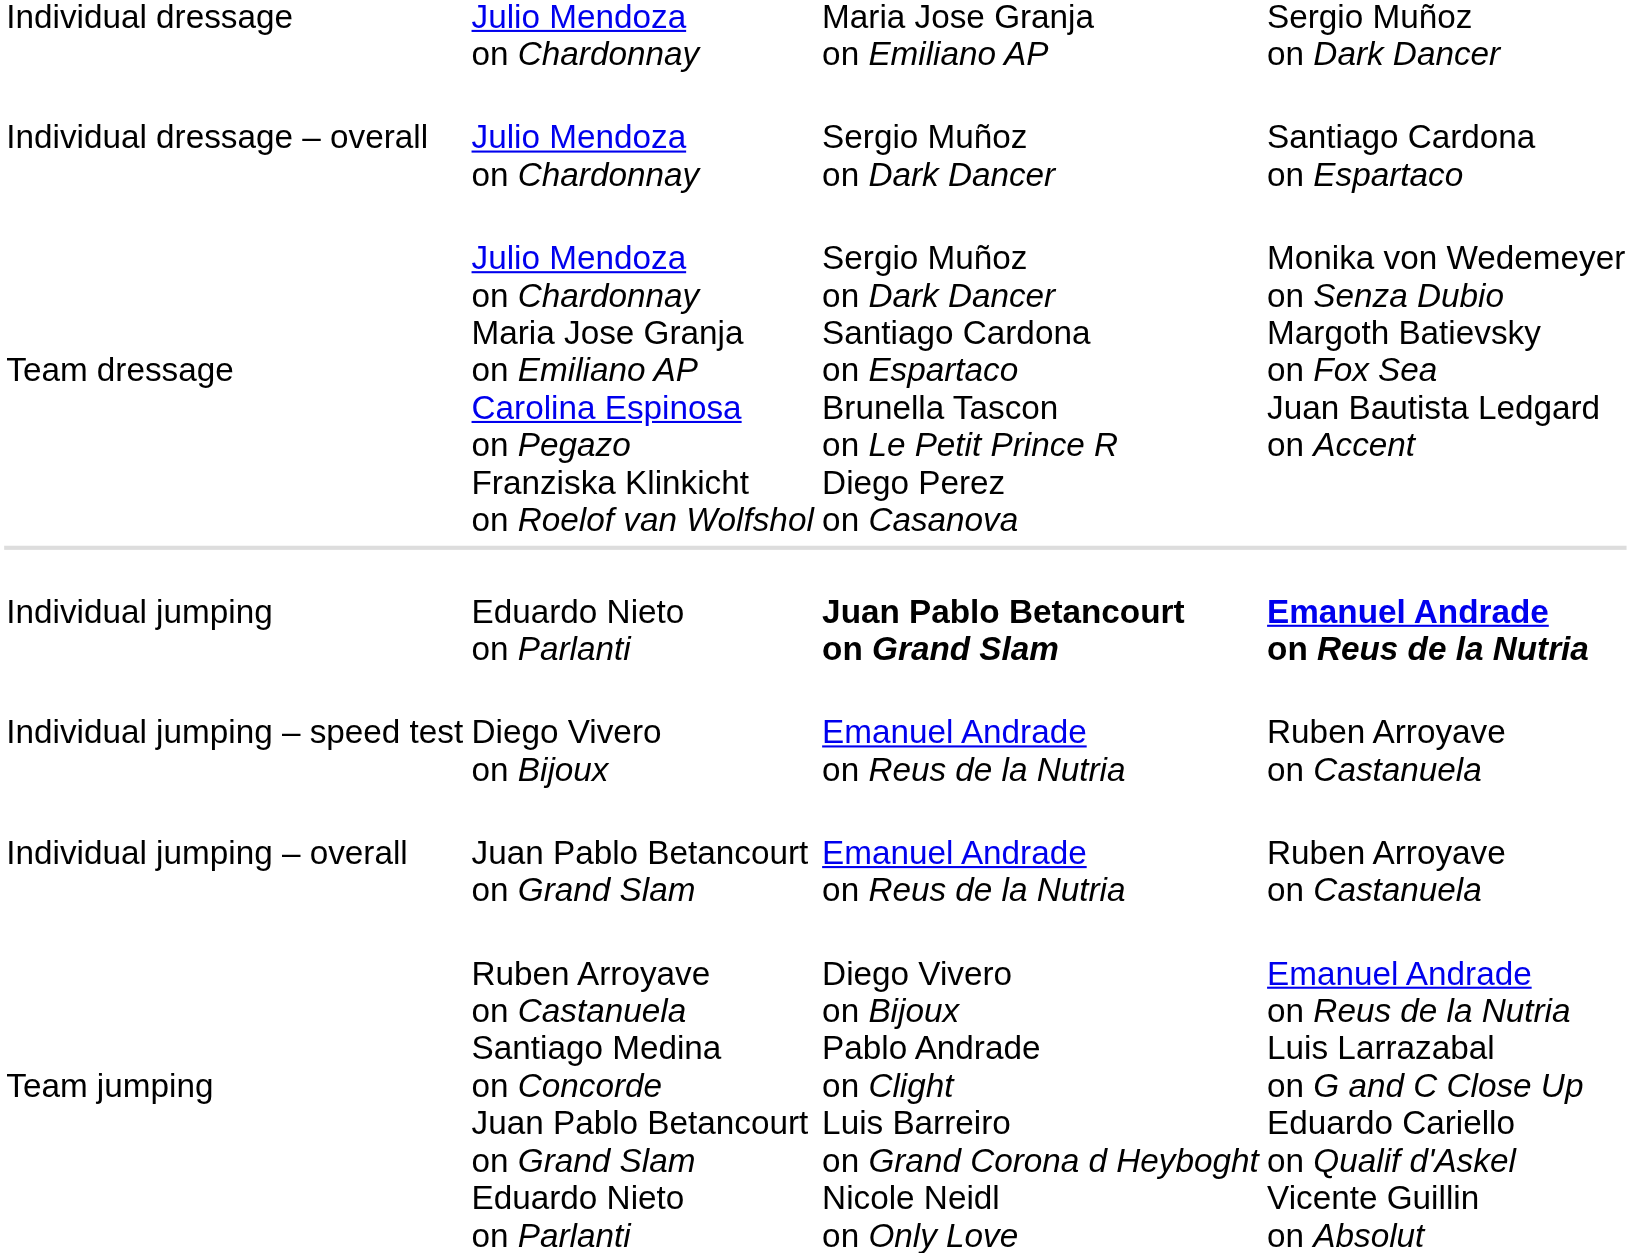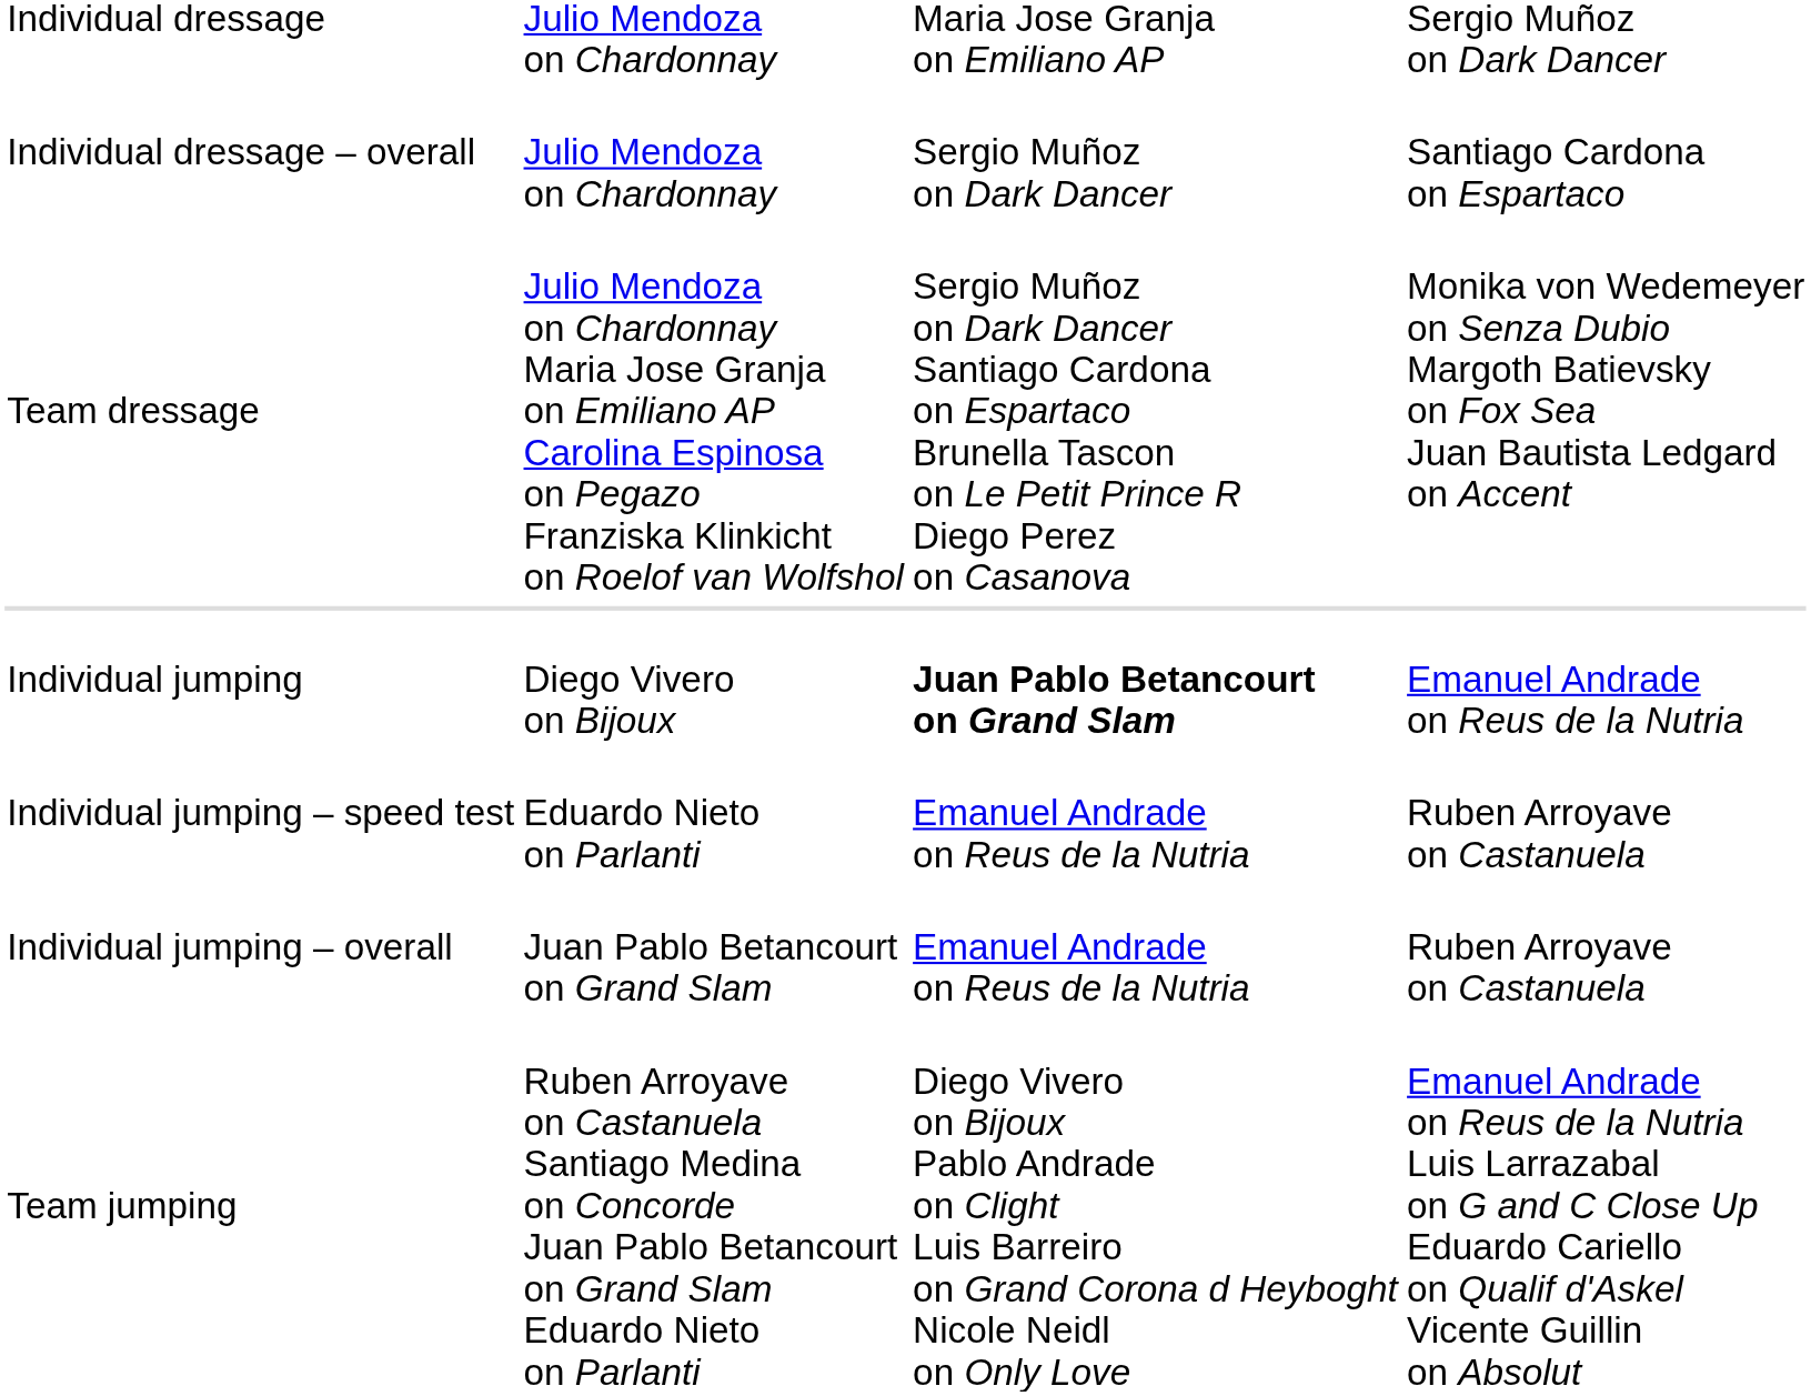 <table>
 <tr>
 <td>Individual dressage</td>
 <td><br><a href='#'>Julio Mendoza</a><br>on <em>Chardonnay</em></td>
 <td><br>Maria Jose Granja<br>on <em>Emiliano AP</em></td>
 <td><br>Sergio Muñoz<br>on <em>Dark Dancer</em></td>
 </tr>
 <tr>
 <td>Individual dressage – overall</td>
 <td><br><a href='#'>Julio Mendoza</a><br>on <em>Chardonnay</em></td>
 <td><br>Sergio Muñoz<br>on <em>Dark Dancer</em></td>
 <td><br>Santiago Cardona<br>on <em>Espartaco</em></td>
 </tr>
 <tr>
 <td>Team dressage</td>
 <td nowrap><br><a href='#'>Julio Mendoza</a><br>on <em>Chardonnay</em><br>Maria Jose Granja<br>on <em>Emiliano AP</em><br><a href='#'>Carolina Espinosa</a><br>on <em>Pegazo</em><br>Franziska Klinkicht<br>on <em>Roelof van Wolfshol</em></td>
 <td><br>Sergio Muñoz<br>on <em>Dark Dancer</em><br>Santiago Cardona<br>on <em>Espartaco</em><br>Brunella Tascon<br>on <em>Le Petit Prince R</em><br>Diego Perez<br>on <em>Casanova</em></td>
 <td valign=top nowrap><br>Monika von Wedemeyer<br>on <em>Senza Dubio</em><br>Margoth Batievsky<br>on <em>Fox Sea</em><br>Juan Bautista Ledgard<br>on <em>Accent</em></td>
 </tr>
 <tr bgcolor=#dddddd>
 <td colspan=4></td>
 </tr>
 <tr>
 <td>Individual jumping</td>
-<td><br>Eduardo Nieto<br>on <em>Parlanti</em></td>
+<td><br>Diego Vivero<br>on <em>Bijoux</em></td>
 <td><strong><br>Juan Pablo Betancourt<br>on <em>Grand Slam</em></strong></td>
-<td><strong><br><a href='#'>Emanuel Andrade</a><br>on <em>Reus de la Nutria</em></strong></td>
+<td><br><a href='#'>Emanuel Andrade</a><br>on <em>Reus de la Nutria</em></td>
 </tr>
 <tr>
 <td>Individual jumping – speed test</td>
-<td><br>Diego Vivero<br>on <em>Bijoux</em></td>
+<td><br>Eduardo Nieto<br>on <em>Parlanti</em></td>
 <td><br><a href='#'>Emanuel Andrade</a><br>on <em>Reus de la Nutria</em></td>
 <td><br>Ruben Arroyave<br>on <em>Castanuela</em></td>
 </tr>
 <tr>
 <td>Individual jumping – overall</td>
 <td><br>Juan Pablo Betancourt<br>on <em>Grand Slam</em></td>
 <td><br><a href='#'>Emanuel Andrade</a><br>on <em>Reus de la Nutria</em></td>
 <td><br>Ruben Arroyave<br>on <em>Castanuela</em></td>
 </tr>
 <tr>
 <td>Team jumping</td>
 <td nowrap><br>Ruben Arroyave<br>on <em>Castanuela</em><br>Santiago Medina<br>on <em>Concorde</em><br>Juan Pablo Betancourt<br>on <em>Grand Slam</em><br>Eduardo Nieto<br>on <em>Parlanti</em></td>
 <td nowrap><br>Diego Vivero<br>on <em>Bijoux</em><br>Pablo Andrade<br>on <em>Clight</em><br>Luis Barreiro<br>on <em>Grand Corona d Heyboght</em><br>Nicole Neidl<br>on <em>Only Love</em></td>
 <td><br><a href='#'>Emanuel Andrade</a><br>on <em>Reus de la Nutria</em><br>Luis Larrazabal<br>on <em>G and C Close Up</em><br>Eduardo Cariello<br>on <em>Qualif d'Askel</em><br>Vicente Guillin<br>on <em>Absolut</em></td>
 </tr>
 </table>
